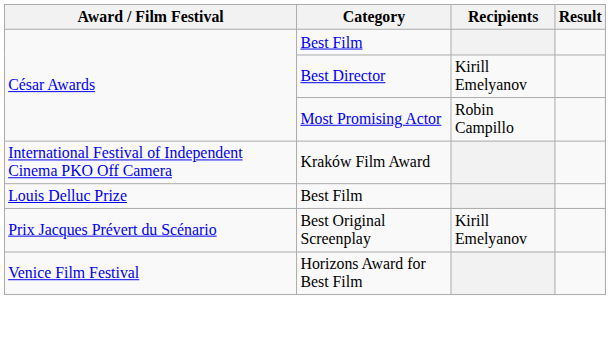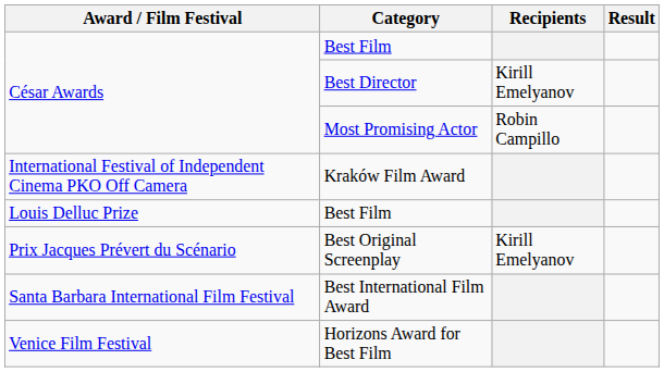 <table class="wikitable plainrowheaders sortable">
 <tr>
 <th scope="col">Award / Film Festival</th>
 <th scope="col">Category</th>
 <th scope="col">Recipients</th>
 <th scope="col">Result</th>
 </tr>
 <tr>
 <td rowspan=3><a href='#'>César Awards</a></td>
 <td><a href='#'>Best Film</a></td>
 <th></th>
 <td></td>
 </tr>
 <tr>
 <td><a href='#'>Best Director</a></td>
 <td>Kirill Emelyanov</td>
 <td></td>
 </tr>
 <tr>
 <td><a href='#'>Most Promising Actor</a></td>
 <td>Robin Campillo</td>
 <td></td>
 </tr>
 <tr>
 <td><a href='#'>International Festival of Independent Cinema PKO Off Camera</a></td>
 <td>Kraków Film Award</td>
 <th></th>
 <td></td>
 </tr>
 <tr>
 <td><a href='#'>Louis Delluc Prize</a></td>
 <td>Best Film</td>
 <th></th>
 <td></td>
 </tr>
 <tr>
 <td><a href='#'>Prix Jacques Prévert du Scénario</a></td>
 <td>Best Original Screenplay</td>
 <td>Kirill Emelyanov</td>
 <td></td>
 </tr>
 <tr>
+<td><a href='#'>Santa Barbara International Film Festival</a></td>
+<td>Best International Film Award</td>
+<th></th>
+<td></td>
+</tr>
+<tr>
 <td><a href='#'>Venice Film Festival</a></td>
 <td>Horizons Award for Best Film</td>
 <th></th>
 <td></td>
 </tr>
 </table>
